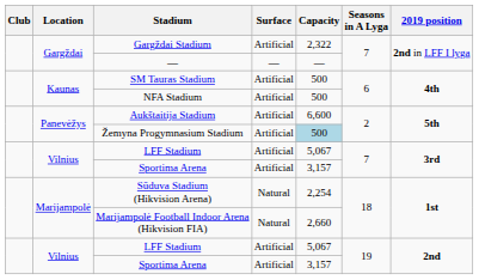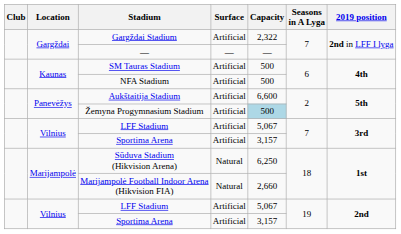 <table class="wikitable sortable" style="text-align:center; font-size:85%;">
 <tr>
 <th>Club</th>
 <th>Location</th>
 <th>Stadium</th>
 <th>Surface</th>
 <th>Capacity</th>
 <th>Seasons <br>in A Lyga</th>
 <th><a href='#'>2019 position</a></th>
 </tr>
 <tr>
 <td rowspan=2></td>
 <td rowspan=2><a href='#'>Gargždai</a></td>
 <td><a href='#'>Gargždai Stadium</a></td>
 <td>Artificial</td>
 <td>2,322</td>
 <td rowspan=2>7</td>
 <td rowspan=2><strong>2nd</strong> in <a href='#'>LFF I lyga</a></td>
 </tr>
 <tr>
 <td>—</td>
 <td>—</td>
 <td>—</td>
 </tr>
 <tr>
 <td rowspan=2></td>
 <td rowspan=2><a href='#'>Kaunas</a></td>
 <td><a href='#'>SM Tauras Stadium</a></td>
 <td>Artificial</td>
 <td>500</td>
 <td rowspan=2>6</td>
 <td rowspan=2><strong>4th</strong></td>
 </tr>
 <tr>
 <td>NFA Stadium</td>
 <td>Artificial</td>
 <td>500</td>
 </tr>
 <tr>
 <td rowspan=2></td>
 <td rowspan=2><a href='#'>Panevėžys</a></td>
 <td><a href='#'>Aukštaitija Stadium</a></td>
 <td>Artificial</td>
 <td>6,600</td>
 <td rowspan=2>2</td>
 <td rowspan=2><strong>5th</strong></td>
 </tr>
 <tr>
 <td>Žemyna Progymnasium Stadium</td>
 <td>Artificial</td>
 <td style="background: lightblue;">500</td>
 </tr>
 <tr>
 <td rowspan=2></td>
 <td rowspan=2><a href='#'>Vilnius</a></td>
 <td><a href='#'>LFF Stadium</a></td>
 <td>Artificial</td>
 <td>5,067</td>
 <td rowspan=2>7</td>
 <td rowspan=2><strong>3rd</strong></td>
 </tr>
 <tr>
 <td><a href='#'>Sportima Arena</a></td>
 <td>Artificial</td>
 <td>3,157</td>
 </tr>
 <tr>
 <td rowspan=2></td>
 <td rowspan=2><a href='#'>Marijampolė</a></td>
 <td><a href='#'>Sūduva Stadium</a> <br> (Hikvision Arena)</td>
 <td>Natural</td>
-<td>2,254</td>
+<td>6,250</td>
 <td rowspan=2>18</td>
 <td rowspan=2><strong>1st</strong></td>
 </tr>
 <tr>
 <td><a href='#'>Marijampolė Football Indoor Arena</a> <br> (Hikvision FIA)</td>
 <td>Natural</td>
 <td>2,660</td>
 </tr>
 <tr>
 <td rowspan=2></td>
 <td rowspan=2><a href='#'>Vilnius</a></td>
 <td><a href='#'>LFF Stadium</a></td>
 <td>Artificial</td>
 <td>5,067</td>
 <td rowspan=2>19</td>
 <td rowspan=2><strong>2nd</strong></td>
 </tr>
 <tr>
 <td><a href='#'>Sportima Arena</a></td>
 <td>Artificial</td>
 <td>3,157</td>
 </tr>
 </table>
